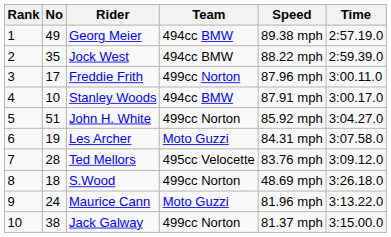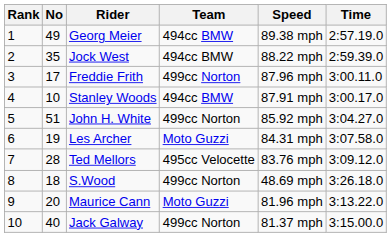 <table class="wikitable" style="font-size: 95%;">
 <tr style="background:#efefef;">
 <th>Rank</th>
 <th>No</th>
 <th>Rider</th>
 <th>Team</th>
 <th>Speed</th>
 <th>Time</th>
 </tr>
 <tr>
 <td>1</td>
 <td>49</td>
 <td> <a href='#'>Georg Meier</a></td>
 <td>494cc <a href='#'>BMW</a></td>
 <td>89.38 mph</td>
 <td>2:57.19.0</td>
 </tr>
 <tr>
 <td>2</td>
 <td>35</td>
 <td> <a href='#'>Jock West</a></td>
 <td>494cc BMW</td>
 <td>88.22 mph</td>
 <td>2:59.39.0</td>
 </tr>
 <tr>
 <td>3</td>
 <td>17</td>
 <td> <a href='#'>Freddie Frith</a></td>
 <td>499cc <a href='#'>Norton</a></td>
 <td>87.96 mph</td>
 <td>3:00.11.0</td>
 </tr>
 <tr>
 <td>4</td>
 <td>10</td>
 <td> <a href='#'>Stanley Woods</a></td>
 <td>494cc <a href='#'>BMW</a></td>
 <td>87.91 mph</td>
 <td>3:00.17.0</td>
 </tr>
 <tr>
 <td>5</td>
 <td>51</td>
 <td> <a href='#'>John H. White</a></td>
 <td>499cc Norton</td>
 <td>85.92 mph</td>
 <td>3:04.27.0</td>
 </tr>
 <tr>
 <td>6</td>
 <td>19</td>
 <td> <a href='#'>Les Archer</a></td>
 <td><a href='#'>Moto Guzzi</a></td>
 <td>84.31 mph</td>
 <td>3:07.58.0</td>
 </tr>
 <tr>
 <td>7</td>
 <td>28</td>
 <td> <a href='#'>Ted Mellors</a></td>
 <td>495cc Velocette</td>
 <td>83.76 mph</td>
 <td>3:09.12.0</td>
 </tr>
 <tr>
 <td>8</td>
 <td>18</td>
 <td> <a href='#'>S.Wood</a></td>
 <td>499cc Norton</td>
 <td>48.69 mph</td>
 <td>3:26.18.0</td>
 </tr>
 <tr>
 <td>9</td>
-<td>24</td>
+<td>20</td>
 <td> <a href='#'>Maurice Cann</a></td>
 <td><a href='#'>Moto Guzzi</a></td>
 <td>81.96 mph</td>
 <td>3:13.22.0</td>
 </tr>
 <tr>
 <td>10</td>
-<td>38</td>
+<td>40</td>
 <td> <a href='#'>Jack Galway</a></td>
 <td>499cc Norton</td>
 <td>81.37 mph</td>
 <td>3:15.00.0</td>
 </tr>
 </table>
